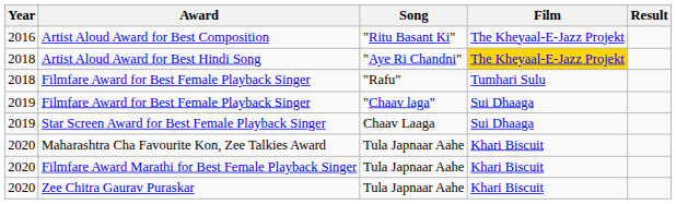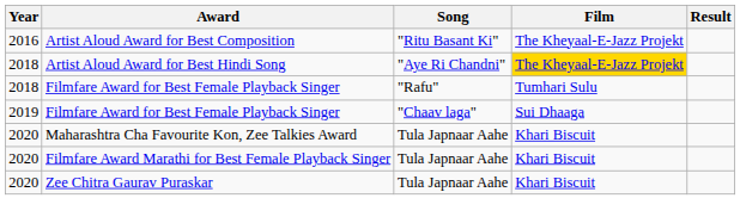 <table class="wikitable">
 <tr>
 <th>Year</th>
 <th>Award</th>
 <th>Song</th>
 <th>Film</th>
 <th>Result</th>
 </tr>
 <tr>
 <td>2016</td>
 <td><a href='#'>Artist Aloud Award for Best Composition</a></td>
 <td>"<a href='#'>Ritu Basant Ki</a>"<br></td>
 <td><a href='#'>The Kheyaal-E-Jazz Projekt</a></td>
 <td></td>
 </tr>
 <tr>
 <td>2018</td>
 <td><a href='#'>Artist Aloud Award for Best Hindi Song</a></td>
 <td>"<a href='#'>Aye Ri Chandni</a>"</td>
 <td style="background: gold;"><a href='#'>The Kheyaal-E-Jazz Projekt</a></td>
 <td></td>
 </tr>
 <tr>
 <td>2018</td>
 <td><a href='#'>Filmfare Award for Best Female Playback Singer</a></td>
 <td>"Rafu"</td>
 <td><a href='#'>Tumhari Sulu</a></td>
 <td></td>
 </tr>
 <tr>
 <td>2019</td>
 <td><a href='#'>Filmfare Award for Best Female Playback Singer</a></td>
 <td>"<a href='#'>Chaav laga</a>"</td>
 <td><a href='#'>Sui Dhaaga</a></td>
 <td></td>
 </tr>
 <tr>
-<td>2019</td>
-<td><a href='#'>Star Screen Award for Best Female Playback Singer</a></td>
-<td>Chaav Laaga</td>
-<td><a href='#'>Sui Dhaaga</a></td>
-<td></td>
-</tr>
-<tr>
 <td>2020</td>
 <td>Maharashtra Cha Favourite Kon, Zee Talkies Award</td>
 <td>Tula Japnaar Aahe</td>
 <td><a href='#'>Khari Biscuit</a></td>
 <td></td>
 </tr>
 <tr>
 <td>2020</td>
 <td><a href='#'>Filmfare Award Marathi for Best Female Playback Singer</a></td>
 <td>Tula Japnaar Aahe</td>
 <td><a href='#'>Khari Biscuit</a></td>
 <td></td>
 </tr>
 <tr>
 <td>2020</td>
 <td><a href='#'>Zee Chitra Gaurav Puraskar</a></td>
 <td>Tula Japnaar Aahe</td>
 <td><a href='#'>Khari Biscuit</a></td>
 <td></td>
 </tr>
 </table>
